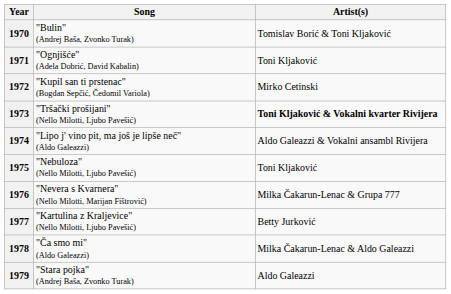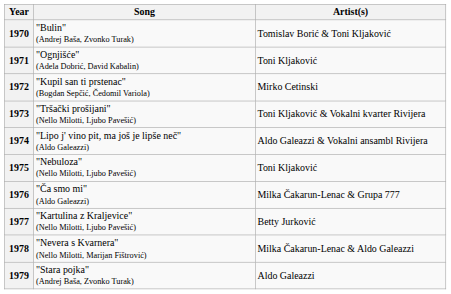 <table class="wikitable plainrowheaders">
 <tr>
 <th style="width:40px;">Year</th>
 <th style="width:350px;">Song</th>
 <th style="width:300px;">Artist(s)</th>
 </tr>
 <tr>
 <th scope="row">1970</th>
 <td>"Bulin"<br><small>(Andrej Baša, Zvonko Turak)</small></td>
 <td>Tomislav Borić & Toni Kljaković</td>
 </tr>
 <tr>
 <th scope="row">1971</th>
 <td>"Ognjišće"<br><small>(Adela Dobrić, David Kabalin)</small></td>
 <td>Toni Kljaković</td>
 </tr>
 <tr>
 <th scope="row">1972</th>
 <td>"Kupil san ti prstenac"<br><small>(Bogdan Sepčić, Čedomil Variola)</small></td>
 <td>Mirko Cetinski</td>
 </tr>
 <tr>
 <th scope="row">1973</th>
 <td>"Tršački prošijani"<br><small>(Nello Milotti, Ljubo Pavešić)</small></td>
-<td><strong>Toni Kljaković & Vokalni kvarter Rivijera</strong></td>
+<td>Toni Kljaković & Vokalni kvarter Rivijera</td>
 </tr>
 <tr>
 <th scope="row">1974</th>
 <td>"Lipo j' vino pit, ma još je lipše neč"<br><small>(Aldo Galeazzi)</small></td>
 <td>Aldo Galeazzi & Vokalni ansambl Rivijera</td>
 </tr>
 <tr>
 <th scope="row">1975</th>
 <td>"Nebuloza"<br><small>(Nello Milotti, Ljubo Pavešić)</small></td>
 <td>Toni Kljaković</td>
 </tr>
 <tr>
 <th scope="row">1976</th>
-<td>"Nevera s Kvarnera"<br><small>(Nello Milotti, Marijan Fištrović)</small></td>
+<td>"Ča smo mi"<br><small>(Aldo Galeazzi)</small></td>
 <td>Milka Čakarun-Lenac & Grupa 777</td>
 </tr>
 <tr>
 <th scope="row">1977</th>
 <td>"Kartulina z Kraljevice"<br><small>(Nello Milotti, Ljubo Pavešić)</small></td>
 <td>Betty Jurković</td>
 </tr>
 <tr>
 <th scope="row">1978</th>
-<td>"Ča smo mi"<br><small>(Aldo Galeazzi)</small></td>
+<td>"Nevera s Kvarnera"<br><small>(Nello Milotti, Marijan Fištrović)</small></td>
 <td>Milka Čakarun-Lenac & Aldo Galeazzi</td>
 </tr>
 <tr>
 <th scope="row">1979</th>
 <td>"Stara pojka"<br><small>(Andrej Baša, Zvonko Turak)</small></td>
 <td>Aldo Galeazzi</td>
 </tr>
 </table>
